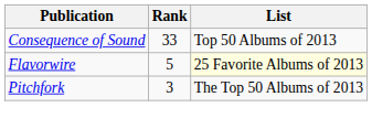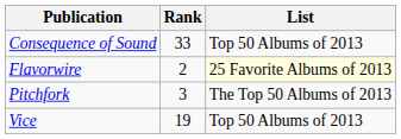 <table class="sortable wikitable">
 <tr>
 <th>Publication</th>
 <th>Rank</th>
 <th class="unsortable">List</th>
 </tr>
 <tr>
 <td><em><a href='#'>Consequence of Sound</a></em></td>
 <td style="text-align:center;">33</td>
 <td>Top 50 Albums of 2013</td>
 </tr>
 <tr>
 <td><em><a href='#'>Flavorwire</a></em></td>
-<td style="text-align:center;">5</td>
+<td style="text-align:center;">2</td>
 <td style="background: lightyellow;">25 Favorite Albums of 2013</td>
 </tr>
 <tr>
 <td><em><a href='#'>Pitchfork</a></em></td>
 <td style="text-align:center;">3</td>
 <td>The Top 50 Albums of 2013</td>
 </tr>
+<tr>
+<td><em><a href='#'>Vice</a></em></td>
+<td style="text-align:center;">19</td>
+<td>Top 50 Albums of 2013</td>
+</tr>
 </table>
